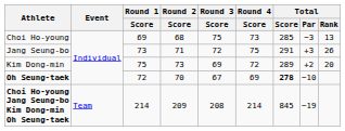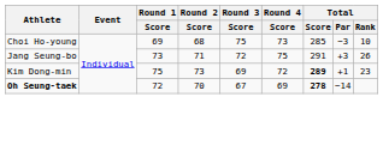 <table class=wikitable style=font-size:90%;text-align:center>
 <tr>
 <th rowspan=2>Athlete</th>
 <th rowspan=2>Event</th>
 <th>Round 1</th>
 <th>Round 2</th>
 <th>Round 3</th>
 <th>Round 4</th>
 <th colspan=3>Total</th>
 </tr>
 <tr style="font-size:95%">
 <th>Score</th>
 <th>Score</th>
 <th>Score</th>
 <th>Score</th>
 <th>Score</th>
 <th>Par</th>
 <th>Rank</th>
 </tr>
 <tr>
 <td align=left>Choi Ho-young</td>
 <td align=left rowspan=4><a href='#'>Individual</a></td>
 <td>69</td>
 <td>68</td>
 <td>75</td>
 <td>73</td>
 <td>285</td>
 <td>−3</td>
-<td>13</td>
+<td>10</td>
 </tr>
 <tr>
 <td align=left>Jang Seung-bo</td>
 <td>73</td>
 <td>71</td>
 <td>72</td>
 <td>75</td>
 <td>291</td>
 <td>+3</td>
 <td>26</td>
 </tr>
 <tr>
 <td align=left>Kim Dong-min</td>
 <td>75</td>
 <td>73</td>
 <td>69</td>
 <td>72</td>
-<td>289</td>
-<td>+2</td>
-<td>20</td>
+<td><strong>289</strong></td>
+<td>+1</td>
+<td>23</td>
 </tr>
 <tr>
 <td align=left><strong>Oh Seung-taek</strong></td>
 <td>72</td>
 <td>70</td>
 <td>67</td>
 <td>69</td>
 <td><strong>278</strong></td>
-<td>−10</td>
-<td></td>
-</tr>
-<tr>
-<td align=left><strong>Choi Ho-young<br>Jang Seung-bo<br>Kim Dong-min<br>Oh Seung-taek</strong></td>
-<td align=left><a href='#'>Team</a></td>
-<td>214</td>
-<td>209</td>
-<td>208</td>
-<td>214</td>
-<td>845</td>
-<td>−19</td>
+<td>−14</td>
 <td></td>
 </tr>
 </table>
